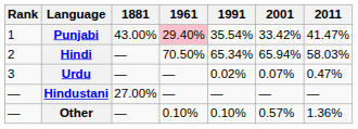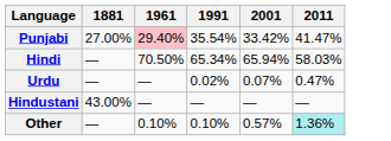 <table class="wikitable">
 <tr>
-<th>Rank</th>
 <th>Language</th>
 <th>1881</th>
 <th>1961</th>
 <th>1991</th>
 <th>2001</th>
 <th>2011 </th>
 </tr>
 <tr>
-<td>1</td>
 <th><a href='#'>Punjabi</a></th>
-<td>43.00%</td>
+<td>27.00%</td>
 <td style="background: pink;">29.40%</td>
 <td>35.54%</td>
 <td>33.42%</td>
 <td>41.47%</td>
 </tr>
 <tr>
-<td>2</td>
 <th><a href='#'>Hindi</a></th>
 <td>—</td>
 <td>70.50%</td>
 <td>65.34%</td>
 <td>65.94%</td>
 <td>58.03%</td>
 </tr>
 <tr>
-<td>3</td>
 <th><a href='#'>Urdu</a></th>
 <td>—</td>
 <td>—</td>
 <td>0.02%</td>
 <td>0.07%</td>
 <td>0.47%</td>
 </tr>
 <tr>
-<td>—</td>
 <th><a href='#'>Hindustani</a></th>
-<td>27.00%</td>
+<td>43.00%</td>
 <td>—</td>
 <td>—</td>
 <td>—</td>
 <td>—</td>
 </tr>
 <tr>
-<td>—</td>
 <th>Other</th>
 <td>—</td>
 <td>0.10%</td>
 <td>0.10%</td>
 <td>0.57%</td>
-<td>1.36%</td>
+<td style="background: paleturquoise;">1.36%</td>
 </tr>
 </table>
